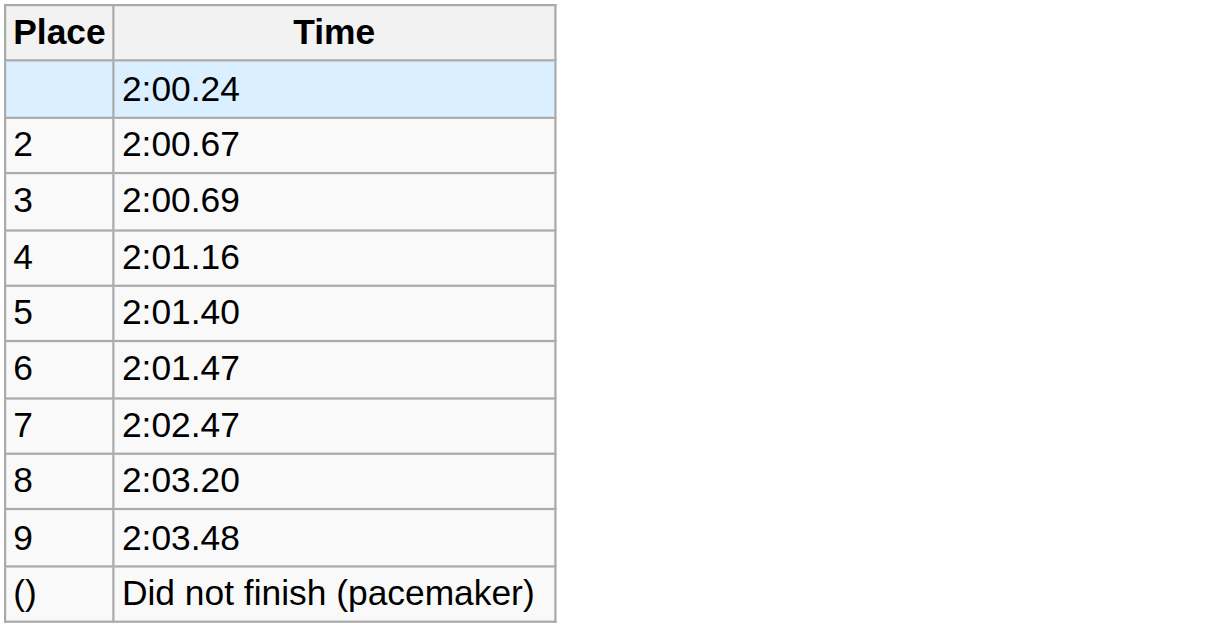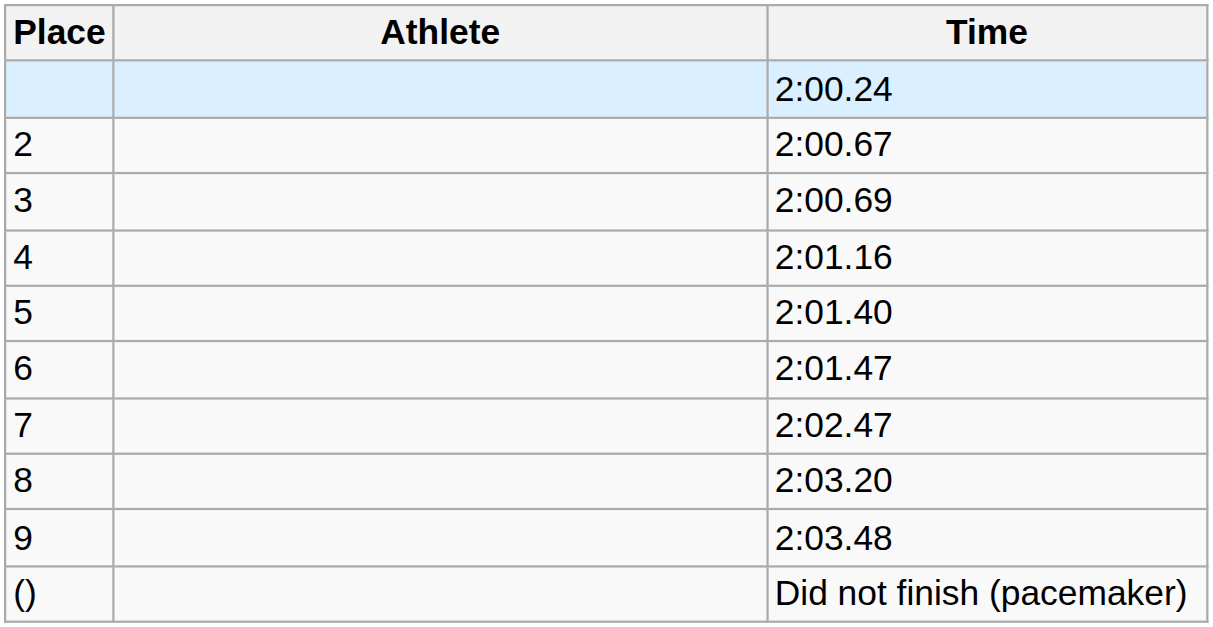 <table class=wikitable>
 <tr>
 <th>Place</th>
+<th style="width:18em">Athlete</th>
 <th style="width:12em">Time</th>
 </tr>
 <tr style="background:#daefff;">
+<td></td>
 <td></td>
 <td>2:00.24</td>
 </tr>
 <tr>
 <td>2</td>
+<td></td>
 <td>2:00.67</td>
 </tr>
 <tr>
 <td>3</td>
+<td></td>
 <td>2:00.69</td>
 </tr>
 <tr>
 <td>4</td>
+<td></td>
 <td>2:01.16</td>
 </tr>
 <tr>
 <td>5</td>
+<td></td>
 <td>2:01.40</td>
 </tr>
 <tr>
 <td>6</td>
+<td></td>
 <td>2:01.47</td>
 </tr>
 <tr>
 <td>7</td>
+<td></td>
 <td>2:02.47</td>
 </tr>
 <tr>
 <td>8</td>
+<td></td>
 <td>2:03.20</td>
 </tr>
 <tr>
 <td>9</td>
+<td></td>
 <td>2:03.48</td>
 </tr>
 <tr>
 <td> ()</td>
+<td></td>
 <td>Did not finish (pacemaker)</td>
 </tr>
 </table>
